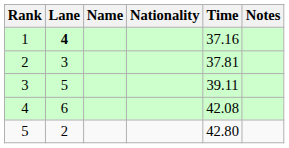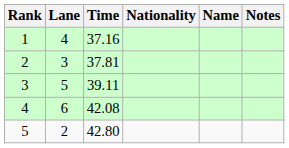 <table class="wikitable sortable" style="text-align:center">
 <tr>
 <th>Rank</th>
 <th>Lane</th>
+<th>Time</th>
+<th>Nationality</th>
 <th>Name</th>
-<th>Nationality</th>
-<th>Time</th>
 <th>Notes</th>
 </tr>
 <tr bgcolor=ccffcc>
 <td>1</td>
-<td><strong>4</strong></td>
+<td>4</td>
+<td>37.16</td>
 <td align=left></td>
 <td align=left></td>
-<td>37.16</td>
 <td><strong></strong></td>
 </tr>
 <tr bgcolor=ccffcc>
 <td>2</td>
 <td>3</td>
+<td>37.81</td>
 <td align=left></td>
 <td align=left></td>
-<td>37.81</td>
 <td><strong></strong></td>
 </tr>
 <tr bgcolor=ccffcc>
 <td>3</td>
 <td>5</td>
+<td>39.11</td>
 <td align=left></td>
 <td align=left></td>
-<td>39.11</td>
 <td><strong></strong></td>
 </tr>
 <tr bgcolor=ccffcc>
 <td>4</td>
 <td>6</td>
+<td>42.08</td>
 <td align=left></td>
 <td align=left></td>
-<td>42.08</td>
 <td><strong></strong></td>
 </tr>
 <tr>
 <td>5</td>
 <td>2</td>
+<td>42.80</td>
 <td align=left></td>
 <td align=left></td>
-<td>42.80</td>
 <td></td>
 </tr>
 </table>
